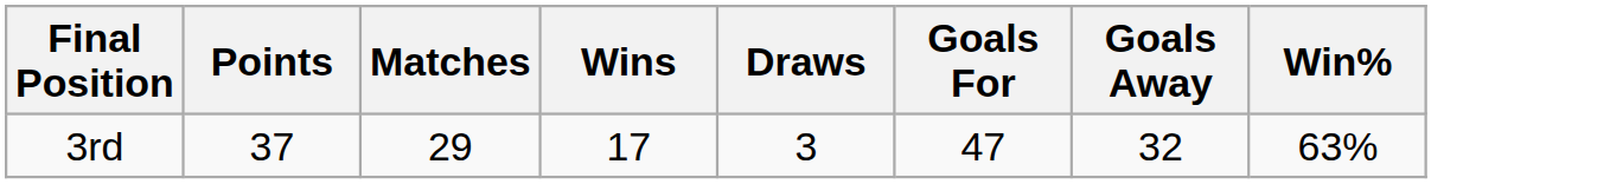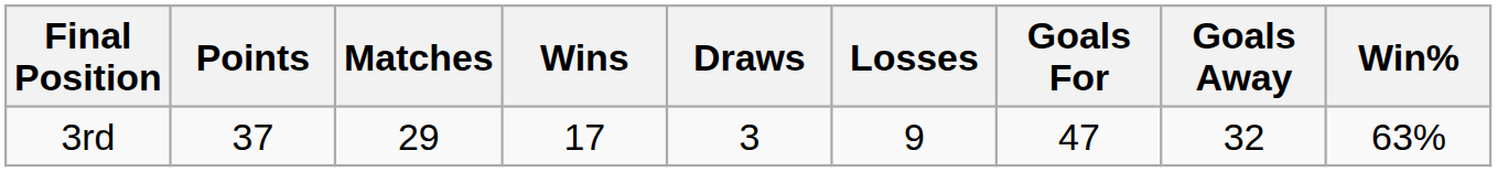 <table class="wikitable" style="font-size: 95%; text-align: center;">
 <tr>
 <th width=60>Final Position</th>
 <th width=60>Points</th>
 <th width=60>Matches</th>
 <th width=60>Wins</th>
 <th width=60>Draws</th>
+<th width=60>Losses</th>
 <th width=60>Goals For</th>
 <th width=60>Goals Away</th>
 <th width=60>Win%</th>
 </tr>
 <tr>
 <td>3rd</td>
 <td>37</td>
 <td>29</td>
 <td>17</td>
 <td>3</td>
+<td>9</td>
 <td>47</td>
 <td>32</td>
 <td>63%</td>
 </tr>
 </table>
